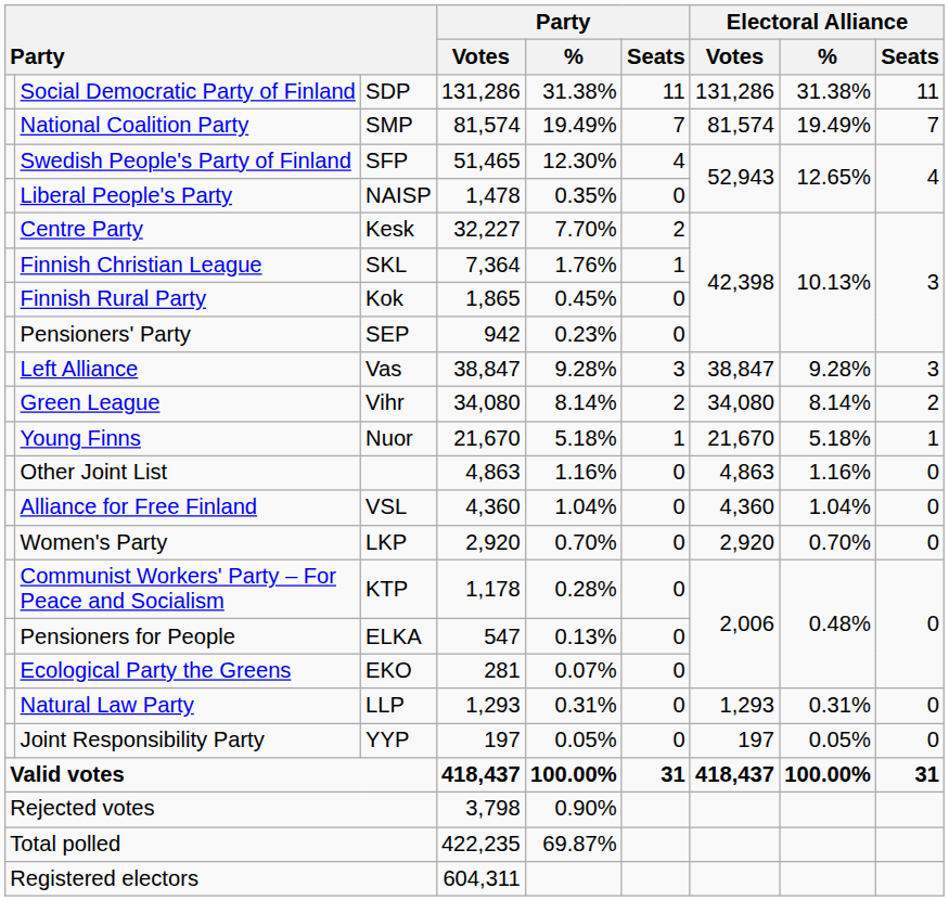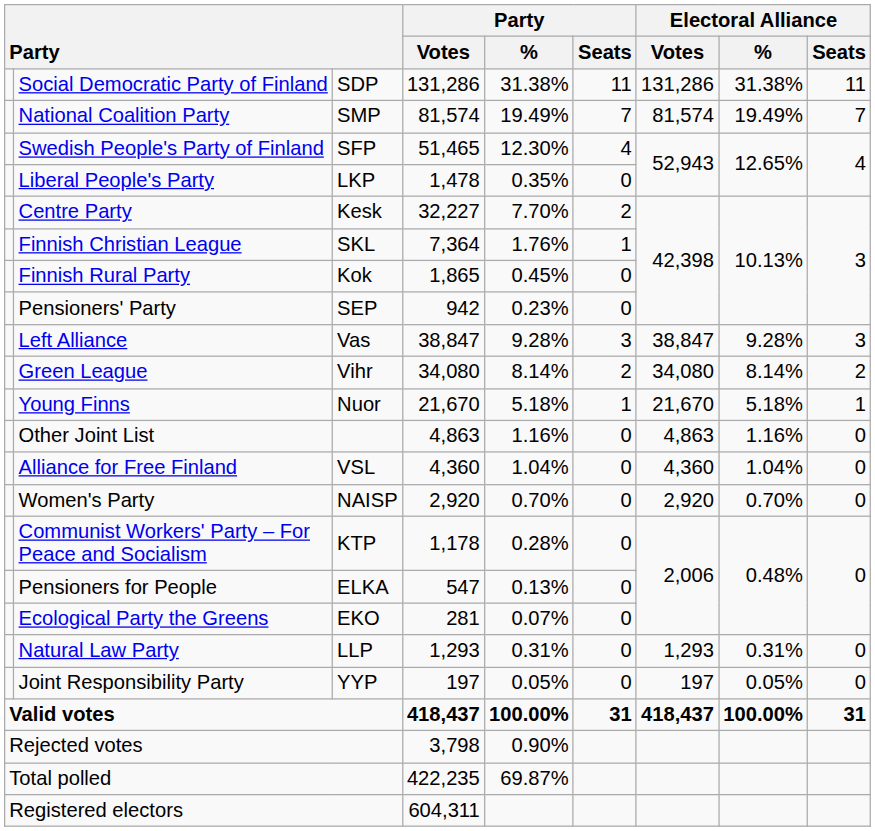 <table class="wikitable" border="1" style="text-align:right;">
 <tr>
 <th style="text-align:left;" valign=bottom rowspan=2 colspan=3>Party</th>
 <th colspan=3>Party</th>
 <th colspan=3>Electoral Alliance</th>
 </tr>
 <tr>
 <th align=center valign=bottom width="50">Votes</th>
 <th align=center valign=bottom width="50">%</th>
 <th align=center valign=bottom width="50">Seats</th>
 <th align=center valign=bottom width="50">Votes</th>
 <th align=center valign=bottom width="50">%</th>
 <th align=center valign=bottom width="50">Seats</th>
 </tr>
 <tr>
 <td></td>
 <td align=left style="white-space: nowrap;"><a href='#'>Social Democratic Party of Finland</a></td>
 <td align=left>SDP</td>
 <td>131,286</td>
 <td>31.38%</td>
 <td>11</td>
 <td>131,286</td>
 <td>31.38%</td>
 <td>11</td>
 </tr>
 <tr>
 <td></td>
 <td align=left><a href='#'>National Coalition Party</a></td>
 <td align=left>SMP</td>
 <td>81,574</td>
 <td>19.49%</td>
 <td>7</td>
 <td>81,574</td>
 <td>19.49%</td>
 <td>7</td>
 </tr>
 <tr>
 <td></td>
 <td align=left><a href='#'>Swedish People's Party of Finland</a></td>
 <td align=left>SFP</td>
 <td>51,465</td>
 <td>12.30%</td>
 <td>4</td>
 <td rowspan=2>52,943</td>
 <td rowspan=2>12.65%</td>
 <td rowspan=2>4</td>
 </tr>
 <tr>
 <td></td>
 <td align=left><a href='#'>Liberal People's Party</a></td>
-<td align=left>NAISP</td>
+<td align=left>LKP</td>
 <td>1,478</td>
 <td>0.35%</td>
 <td>0</td>
 </tr>
 <tr>
 <td></td>
 <td align=left><a href='#'>Centre Party</a></td>
 <td align=left>Kesk</td>
 <td>32,227</td>
 <td>7.70%</td>
 <td>2</td>
 <td rowspan=4>42,398</td>
 <td rowspan=4>10.13%</td>
 <td rowspan=4>3</td>
 </tr>
 <tr>
 <td></td>
 <td align=left><a href='#'>Finnish Christian League</a></td>
 <td align=left>SKL</td>
 <td>7,364</td>
 <td>1.76%</td>
 <td>1</td>
 </tr>
 <tr>
 <td></td>
 <td align=left><a href='#'>Finnish Rural Party</a></td>
 <td align=left>Kok</td>
 <td>1,865</td>
 <td>0.45%</td>
 <td>0</td>
 </tr>
 <tr>
 <td></td>
 <td align=left>Pensioners' Party</td>
 <td align=left>SEP</td>
 <td>942</td>
 <td>0.23%</td>
 <td>0</td>
 </tr>
 <tr>
 <td></td>
 <td align=left><a href='#'>Left Alliance</a></td>
 <td align=left>Vas</td>
 <td>38,847</td>
 <td>9.28%</td>
 <td>3</td>
 <td>38,847</td>
 <td>9.28%</td>
 <td>3</td>
 </tr>
 <tr>
 <td></td>
 <td align=left><a href='#'>Green League</a></td>
 <td align=left>Vihr</td>
 <td>34,080</td>
 <td>8.14%</td>
 <td>2</td>
 <td>34,080</td>
 <td>8.14%</td>
 <td>2</td>
 </tr>
 <tr>
 <td></td>
 <td align=left><a href='#'>Young Finns</a></td>
 <td align=left>Nuor</td>
 <td>21,670</td>
 <td>5.18%</td>
 <td>1</td>
 <td>21,670</td>
 <td>5.18%</td>
 <td>1</td>
 </tr>
 <tr>
 <td></td>
 <td align=left>Other Joint List</td>
 <td align=left></td>
 <td>4,863</td>
 <td>1.16%</td>
 <td>0</td>
 <td>4,863</td>
 <td>1.16%</td>
 <td>0</td>
 </tr>
 <tr>
 <td></td>
 <td align=left><a href='#'>Alliance for Free Finland</a></td>
 <td align=left>VSL</td>
 <td>4,360</td>
 <td>1.04%</td>
 <td>0</td>
 <td>4,360</td>
 <td>1.04%</td>
 <td>0</td>
 </tr>
 <tr>
 <td></td>
 <td align=left>Women's Party</td>
-<td align=left>LKP</td>
+<td align=left>NAISP</td>
 <td>2,920</td>
 <td>0.70%</td>
 <td>0</td>
 <td>2,920</td>
 <td>0.70%</td>
 <td>0</td>
 </tr>
 <tr>
 <td></td>
 <td align=left><a href='#'>Communist Workers' Party – For Peace and Socialism</a></td>
 <td align=left>KTP</td>
 <td>1,178</td>
 <td>0.28%</td>
 <td>0</td>
 <td rowspan=3>2,006</td>
 <td rowspan=3>0.48%</td>
 <td rowspan=3>0</td>
 </tr>
 <tr>
 <td></td>
 <td align=left>Pensioners for People</td>
 <td align=left>ELKA</td>
 <td>547</td>
 <td>0.13%</td>
 <td>0</td>
 </tr>
 <tr>
 <td></td>
 <td align=left><a href='#'>Ecological Party the Greens</a></td>
 <td align=left>EKO</td>
 <td>281</td>
 <td>0.07%</td>
 <td>0</td>
 </tr>
 <tr>
 <td></td>
 <td align=left><a href='#'>Natural Law Party</a></td>
 <td align=left>LLP</td>
 <td>1,293</td>
 <td>0.31%</td>
 <td>0</td>
 <td>1,293</td>
 <td>0.31%</td>
 <td>0</td>
 </tr>
 <tr>
 <td></td>
 <td align=left>Joint Responsibility Party</td>
 <td align=left>YYP</td>
 <td>197</td>
 <td>0.05%</td>
 <td>0</td>
 <td>197</td>
 <td>0.05%</td>
 <td>0</td>
 </tr>
 <tr style="font-weight:bold">
 <td align=left colspan=3>Valid votes</td>
 <td>418,437</td>
 <td>100.00%</td>
 <td>31</td>
 <td>418,437</td>
 <td>100.00%</td>
 <td>31</td>
 </tr>
 <tr>
 <td align=left colspan=3>Rejected votes</td>
 <td>3,798</td>
 <td>0.90%</td>
 <td></td>
 <td></td>
 <td></td>
 <td></td>
 </tr>
 <tr>
 <td align=left colspan=3>Total polled</td>
 <td>422,235</td>
 <td>69.87%</td>
 <td></td>
 <td></td>
 <td></td>
 <td></td>
 </tr>
 <tr>
 <td align=left colspan=3>Registered electors</td>
 <td>604,311</td>
 <td></td>
 <td></td>
 <td></td>
 <td></td>
 <td></td>
 </tr>
 </table>
